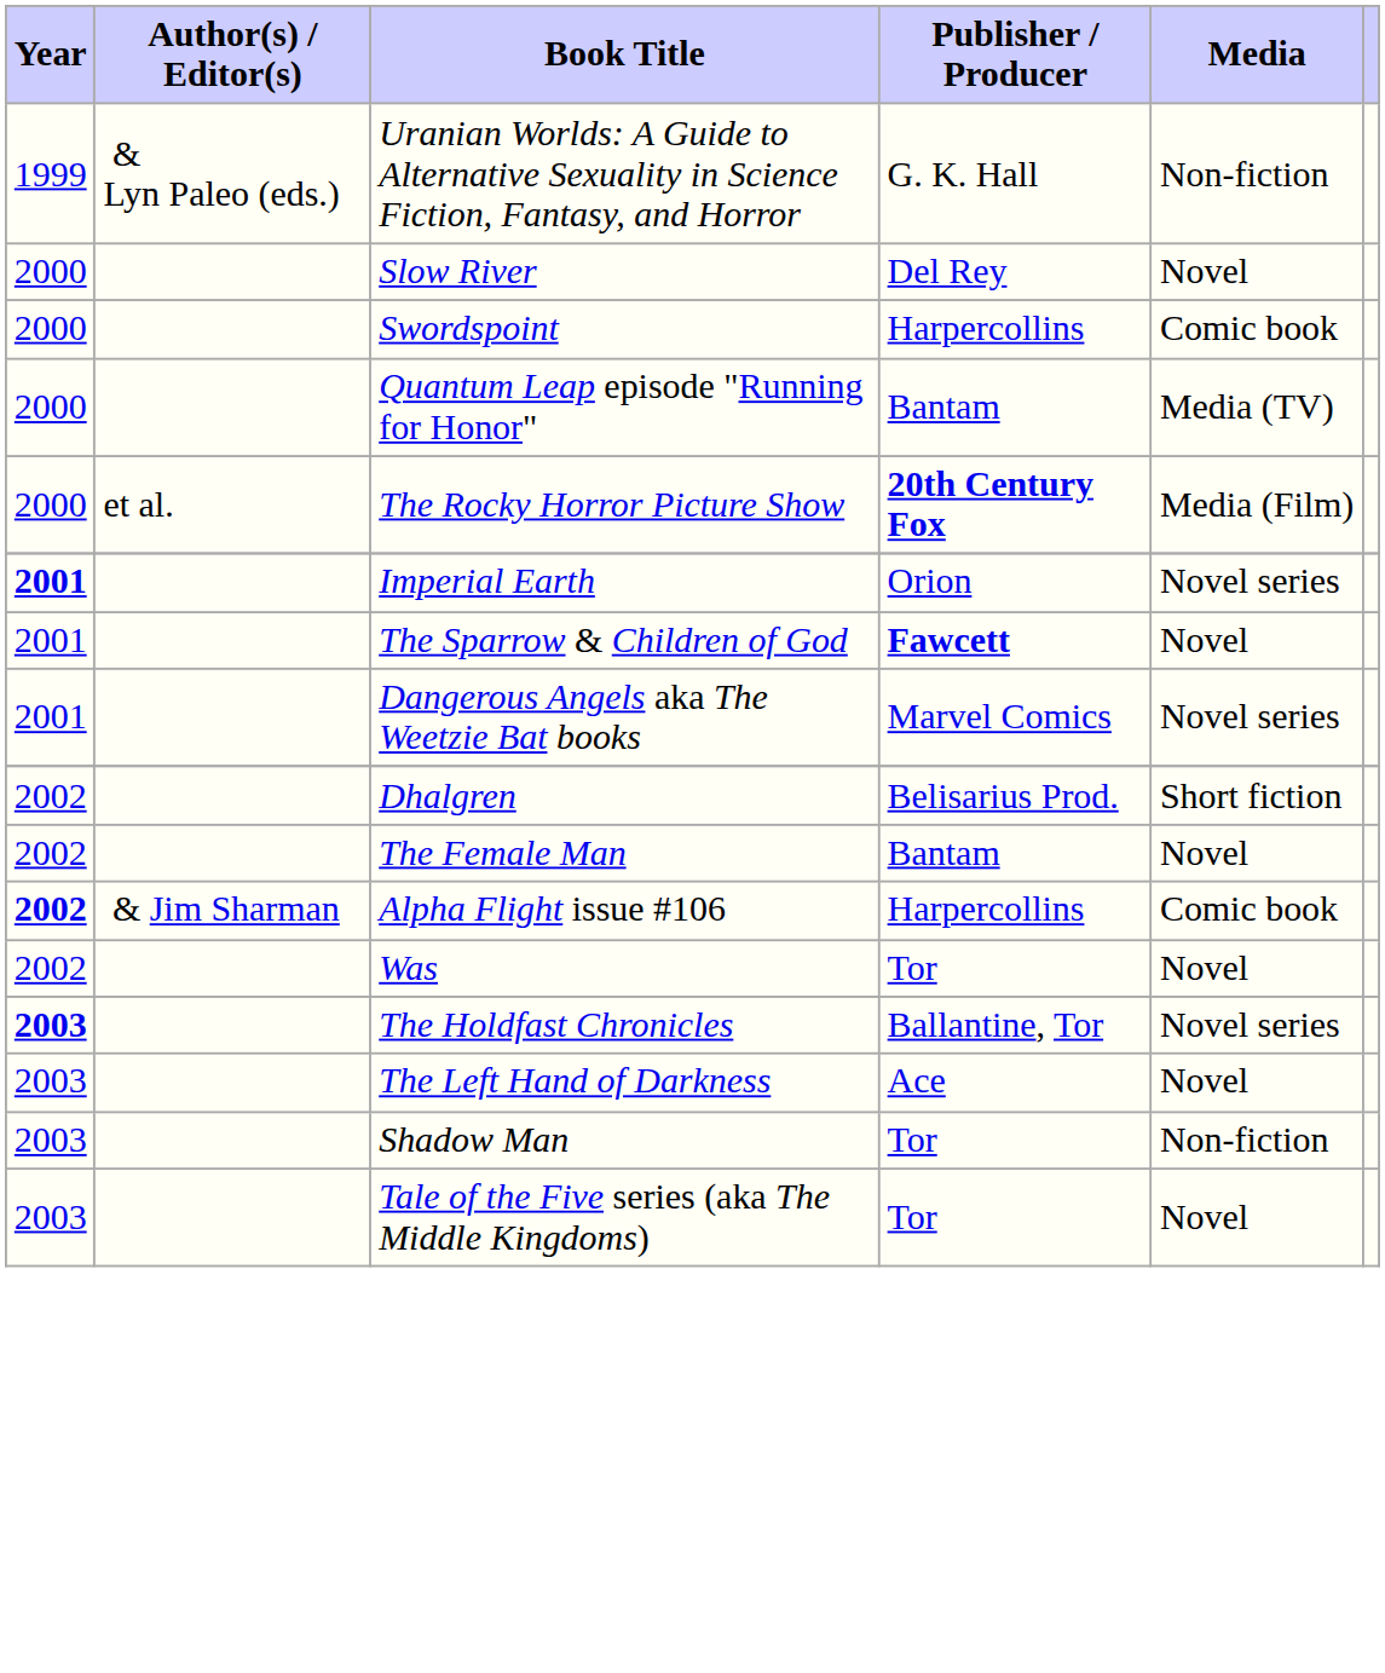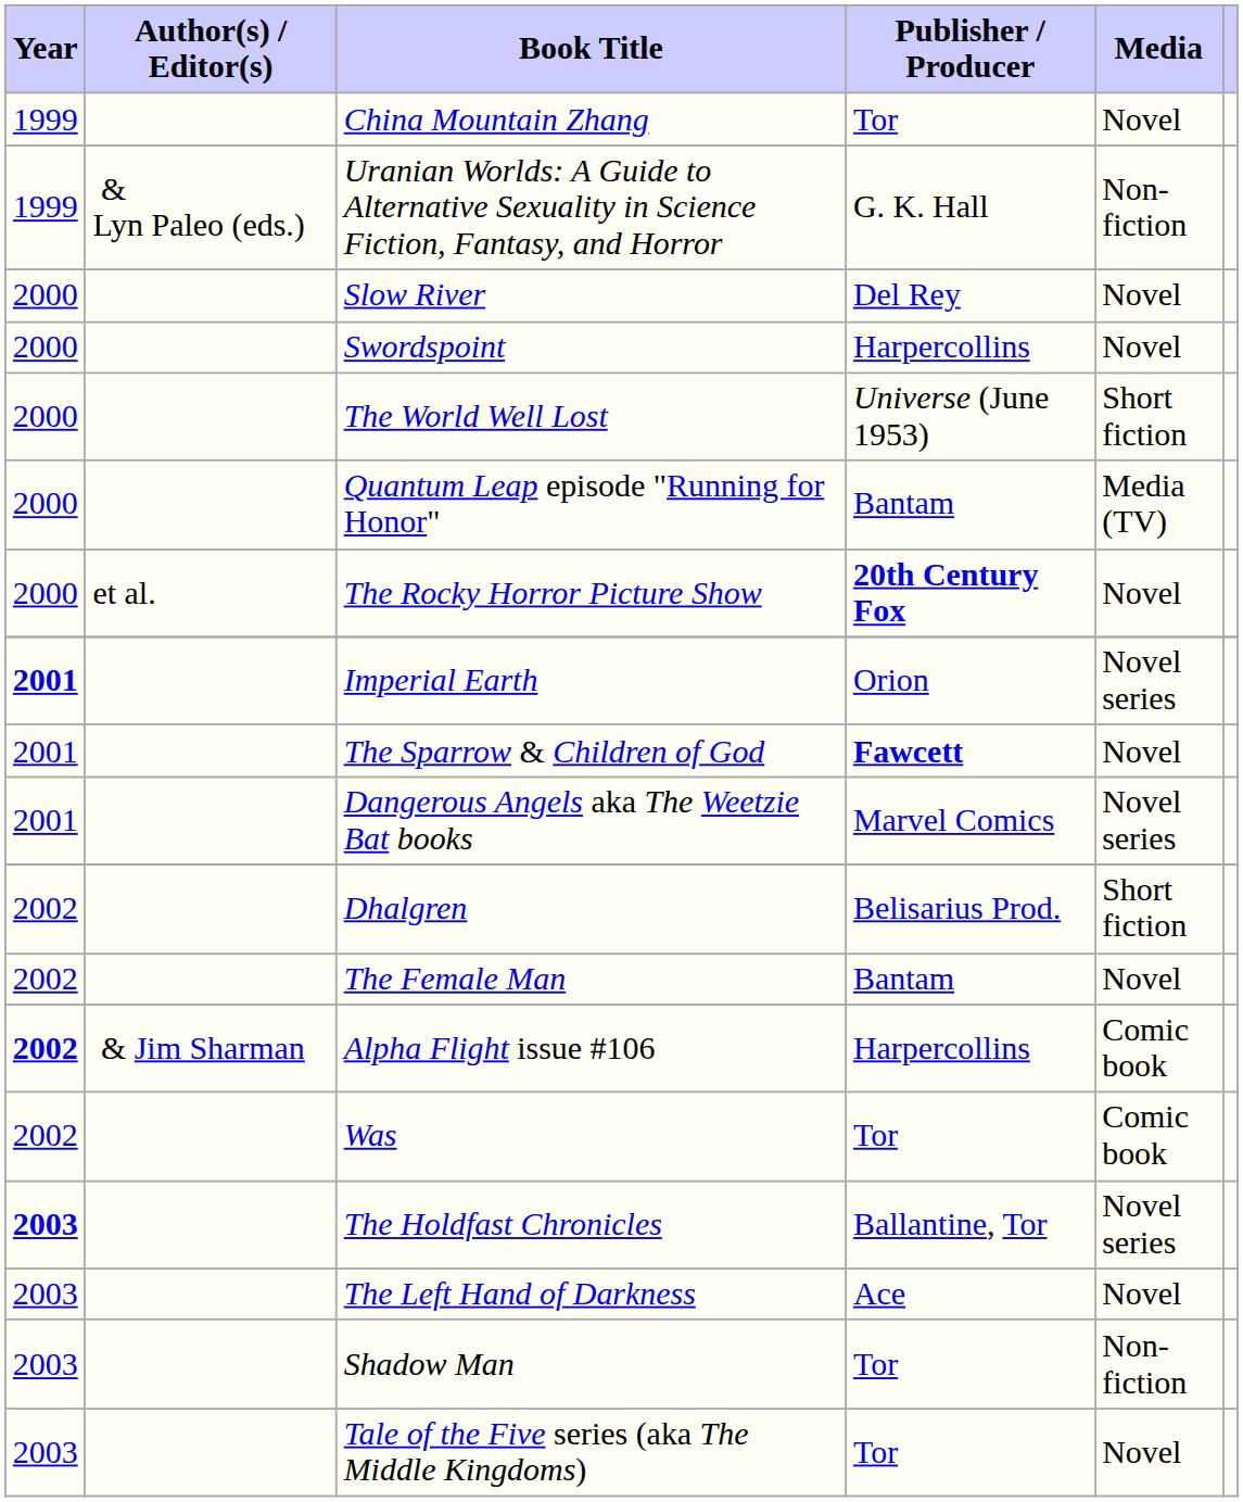 <table class="sortable wikitable">
 <tr>
 <th scope=col style="background-color:#ccf; width=9%">Year</th>
 <th scope=col style="background-color:#ccf; width=25%">Author(s) / Editor(s)</th>
 <th scope=col style="background-color:#ccf; width=26%">Book Title</th>
 <th scope=col style="background-color:#ccf; width=20%">Publisher / Producer</th>
 <th scope=col style="background-color:#ccf; width=15%">Media</th>
 <th scope=col style="background-color:#ccf; width=5%" class="unsortable"></th>
+</tr>
+<tr style="background:#fffff6">
+<td style="text-align:center;"><a href='#'>1999</a></td>
+<td></td>
+<td><em><a href='#'>China Mountain Zhang</a></em></td>
+<td><a href='#'>Tor</a></td>
+<td>Novel</td>
+<td style="text-align:center;"></td>
 </tr>
 <tr style="background:#fffff6">
 <td style="text-align:center;"><a href='#'>1999</a></td>
 <td> & Lyn Paleo (eds.)</td>
 <td><em>Uranian Worlds: A Guide to Alternative Sexuality in Science Fiction, Fantasy, and Horror</em></td>
 <td>G. K. Hall</td>
 <td>Non-fiction</td>
 <td style="text-align:center;"></td>
 </tr>
 <tr style="background:#fffff6">
 <td style="text-align:center;"><a href='#'>2000</a></td>
 <td></td>
 <td><em><a href='#'>Slow River</a></em></td>
 <td><a href='#'>Del Rey</a></td>
 <td>Novel</td>
 <td style="text-align:center;"></td>
 </tr>
 <tr style="background:#fffff6">
 <td style="text-align:center;"><a href='#'>2000</a></td>
 <td></td>
 <td><em><a href='#'>Swordspoint</a></em></td>
 <td><a href='#'>Harpercollins</a></td>
-<td>Comic book</td>
+<td>Novel</td>
+<td style="text-align:center;"></td>
+</tr>
+<tr style="background:#fffff6">
+<td style="text-align:center;"><a href='#'>2000</a></td>
+<td></td>
+<td><em><a href='#'>The World Well Lost</a></em></td>
+<td><em>Universe</em> (June 1953)</td>
+<td>Short fiction</td>
 <td style="text-align:center;"></td>
 </tr>
 <tr style="background:#fffff6">
 <td style="text-align:center;"><a href='#'>2000</a></td>
 <td></td>
 <td><em><a href='#'>Quantum Leap</a></em> episode "<a href='#'>Running for Honor</a>"</td>
 <td><a href='#'>Bantam</a></td>
 <td>Media (TV)</td>
 <td style="text-align:center;"></td>
 </tr>
 <tr style="background:#fffff6">
 <td style="text-align:center;"><a href='#'>2000</a></td>
 <td> et al.</td>
 <td><em><a href='#'>The Rocky Horror Picture Show</a></em></td>
 <td><strong><a href='#'>20th Century Fox</a></strong></td>
-<td>Media (Film)</td>
+<td>Novel</td>
 <td style="text-align:center;"></td>
 </tr>
 <tr>
 </tr>
 <tr style="background:#fffff6">
 <td style="text-align:center;"><strong><a href='#'>2001</a></strong></td>
 <td></td>
 <td><em><a href='#'>Imperial Earth</a></em></td>
 <td><a href='#'>Orion</a></td>
 <td>Novel series</td>
 <td style="text-align:center;"></td>
 </tr>
 <tr style="background:#fffff6">
 <td style="text-align:center;"><a href='#'>2001</a></td>
 <td></td>
 <td><em><a href='#'>The Sparrow</a></em> & <em><a href='#'>Children of God</a></em></td>
 <td><strong><a href='#'>Fawcett</a></strong></td>
 <td>Novel</td>
 <td style="text-align:center;"></td>
 </tr>
 <tr style="background:#fffff6">
 <td style="text-align:center;"><a href='#'>2001</a></td>
 <td></td>
 <td><em><a href='#'>Dangerous Angels</a></em> aka <em>The <a href='#'>Weetzie Bat</a> books</em></td>
 <td><a href='#'>Marvel Comics</a></td>
 <td>Novel series</td>
 <td style="text-align:center;"></td>
 </tr>
 <tr>
 </tr>
 <tr style="background:#fffff6">
 <td style="text-align:center;"><a href='#'>2002</a></td>
 <td></td>
 <td><em><a href='#'>Dhalgren</a></em></td>
 <td><a href='#'>Belisarius Prod.</a></td>
 <td>Short fiction</td>
 <td style="text-align:center;"></td>
 </tr>
 <tr style="background:#fffff6">
 <td style="text-align:center;"><a href='#'>2002</a></td>
 <td></td>
 <td><em><a href='#'>The Female Man</a></em></td>
 <td><a href='#'>Bantam</a></td>
 <td>Novel</td>
 <td style="text-align:center;"></td>
 </tr>
 <tr style="background:#fffff6">
 <td style="text-align:center;"><strong><a href='#'>2002</a></strong></td>
 <td> & <a href='#'>Jim Sharman</a></td>
 <td><em><a href='#'>Alpha Flight</a></em> issue #106</td>
 <td><a href='#'>Harpercollins</a></td>
 <td>Comic book</td>
 <td style="text-align:center;"></td>
 </tr>
 <tr style="background:#fffff6">
 <td style="text-align:center;"><a href='#'>2002</a></td>
 <td></td>
 <td><em><a href='#'>Was</a></em></td>
 <td><a href='#'>Tor</a></td>
-<td>Novel</td>
+<td>Comic book</td>
 <td style="text-align:center;"></td>
 </tr>
 <tr style="background:#fffff6">
 <td style="text-align:center;"><strong><a href='#'>2003</a></strong></td>
 <td></td>
 <td><em><a href='#'>The Holdfast Chronicles</a></em></td>
 <td><a href='#'>Ballantine</a>, <a href='#'>Tor</a></td>
 <td>Novel series</td>
 <td style="text-align:center;"></td>
 </tr>
 <tr style="background:#fffff6">
 <td style="text-align:center;"><a href='#'>2003</a></td>
 <td></td>
 <td><em><a href='#'>The Left Hand of Darkness</a></em></td>
 <td><a href='#'>Ace</a></td>
 <td>Novel</td>
 <td style="text-align:center;"></td>
 </tr>
 <tr style="background:#fffff6">
 <td style="text-align:center;"><a href='#'>2003</a></td>
 <td></td>
 <td><em>Shadow Man</em></td>
 <td><a href='#'>Tor</a></td>
 <td>Non-fiction</td>
 <td style="text-align:center;"></td>
 </tr>
 <tr style="background:#fffff6">
 <td style="text-align:center;"><a href='#'>2003</a></td>
 <td></td>
 <td><em><a href='#'>Tale of the Five</a></em> series (aka <em>The Middle Kingdoms</em>)</td>
 <td><a href='#'>Tor</a></td>
 <td>Novel</td>
 <td style="text-align:center;"></td>
 </tr>
 </table>
